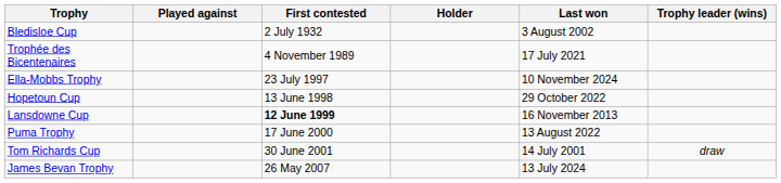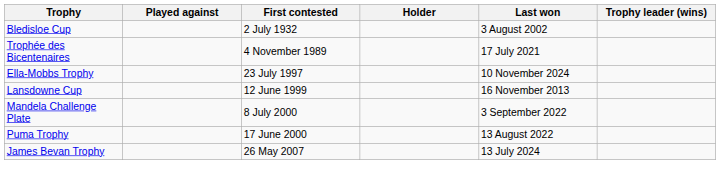 <table class="wikitable">
 <tr>
 <th width=175px>Trophy</th>
 <th width=175px>Played against</th>
 <th width=175px>First contested</th>
 <th width=175px>Holder</th>
 <th width=175px>Last won</th>
 <th width=175px>Trophy leader (wins)</th>
 </tr>
 <tr>
 <td><a href='#'>Bledisloe Cup</a></td>
 <td></td>
 <td>2 July 1932</td>
 <td></td>
 <td>3 August 2002</td>
 <td> </td>
 </tr>
 <tr>
 <td><a href='#'>Trophée des Bicentenaires</a></td>
 <td></td>
 <td>4 November 1989</td>
 <td></td>
 <td>17 July 2021</td>
 <td> </td>
 </tr>
 <tr>
 <td><a href='#'>Ella-Mobbs Trophy</a></td>
 <td></td>
 <td>23 July 1997</td>
 <td></td>
 <td>10 November 2024</td>
 <td> </td>
 </tr>
 <tr>
-<td><a href='#'>Hopetoun Cup</a></td>
+<td><a href='#'>Lansdowne Cup</a></td>
 <td></td>
-<td>13 June 1998</td>
+<td>12 June 1999</td>
 <td></td>
-<td>29 October 2022</td>
+<td>16 November 2013</td>
 <td> </td>
 </tr>
 <tr>
-<td><a href='#'>Lansdowne Cup</a></td>
+<td><a href='#'>Mandela Challenge Plate</a></td>
 <td></td>
-<td><strong>12 June 1999</strong></td>
+<td>8 July 2000</td>
 <td></td>
-<td>16 November 2013</td>
+<td>3 September 2022</td>
 <td> </td>
 </tr>
 <tr>
 <td><a href='#'>Puma Trophy</a></td>
 <td></td>
 <td>17 June 2000</td>
 <td></td>
 <td>13 August	2022</td>
 <td> </td>
 </tr>
 <tr>
-<td><a href='#'>Tom Richards Cup</a></td>
-<td></td>
-<td>30 June 2001</td>
-<td></td>
-<td>14 July 2001</td>
-<td align=center><em>draw</em></td>
-</tr>
-<tr>
 <td><a href='#'>James Bevan Trophy</a></td>
 <td></td>
 <td>26 May 2007</td>
 <td></td>
 <td>13 July 2024</td>
 <td> </td>
 </tr>
 </table>
